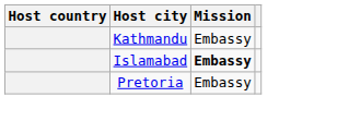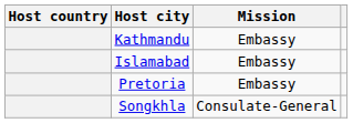 <table class="wikitable plainrowheaders" style="text-align:center;">
 <tr>
 <th scope="col">Host country</th>
 <th scope="col">Host city</th>
 <th scope="col">Mission</th>
 <th scope="col"></th>
 </tr>
 <tr>
 <th scope="row"></th>
 <td><a href='#'>Kathmandu</a></td>
 <td>Embassy</td>
 <td></td>
 </tr>
 <tr>
 <th scope="row"></th>
 <td><a href='#'>Islamabad</a></td>
-<td><strong>Embassy</strong></td>
+<td>Embassy</td>
 <td></td>
 </tr>
 <tr>
 <th scope="row"></th>
 <td><a href='#'>Pretoria</a></td>
 <td>Embassy</td>
 <td></td>
 </tr>
+<tr>
+<th scope="row"></th>
+<td><a href='#'>Songkhla</a></td>
+<td>Consulate-General</td>
+<td></td>
+</tr>
 </table>
